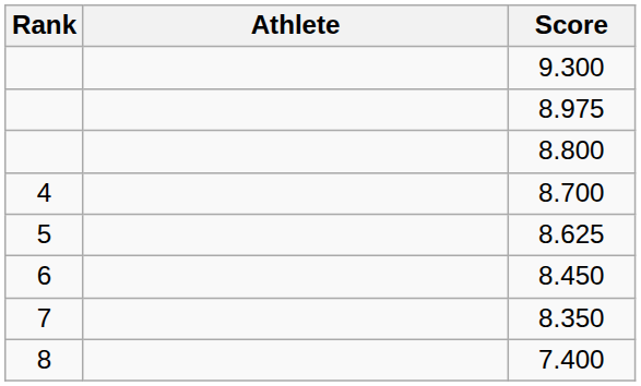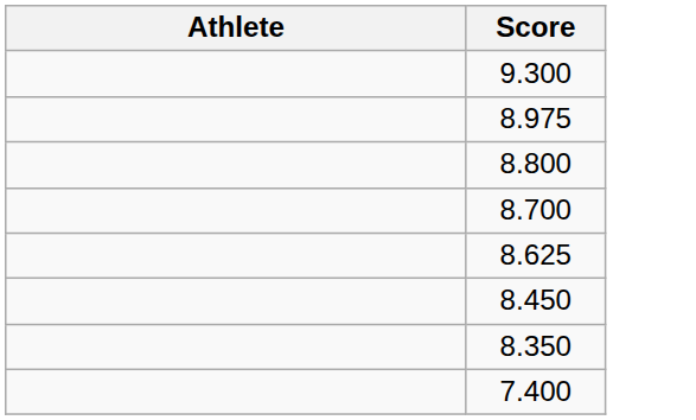 <table class=wikitable style="text-align:center">
 <tr>
-<th width=40>Rank</th>
 <th width=250>Athlete</th>
 <th width=70>Score</th>
 </tr>
 <tr>
-<td></td>
 <td align=left></td>
 <td>9.300</td>
 </tr>
 <tr>
-<td></td>
 <td align=left></td>
 <td>8.975</td>
 </tr>
 <tr>
-<td></td>
 <td align=left></td>
 <td>8.800</td>
 </tr>
 <tr>
-<td>4</td>
 <td align=left></td>
 <td>8.700</td>
 </tr>
 <tr>
-<td>5</td>
 <td align=left></td>
 <td>8.625</td>
 </tr>
 <tr>
-<td>6</td>
 <td align=left></td>
 <td>8.450</td>
 </tr>
 <tr>
-<td>7</td>
 <td align=left></td>
 <td>8.350</td>
 </tr>
 <tr>
-<td>8</td>
 <td align=left></td>
 <td>7.400</td>
 </tr>
 </table>
